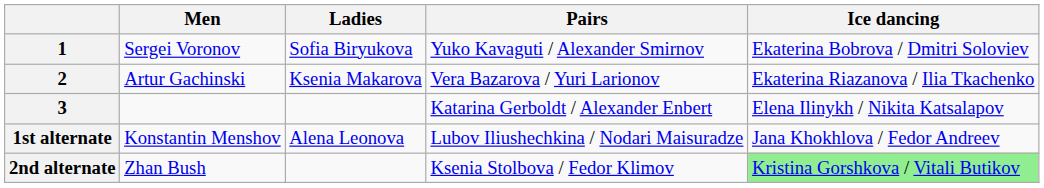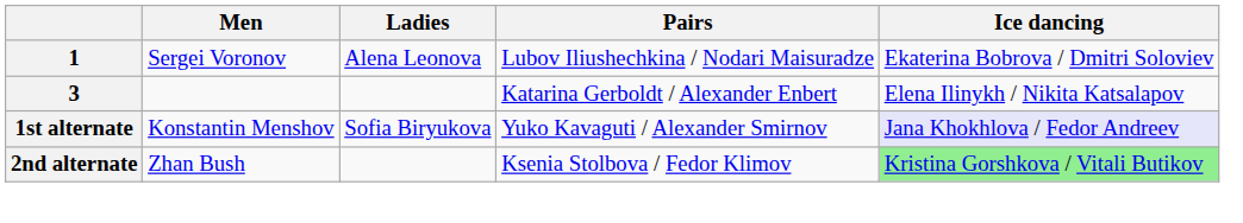 <table class="wikitable">
 <tr>
 <th></th>
 <th>Men</th>
 <th>Ladies</th>
 <th>Pairs</th>
 <th>Ice dancing</th>
 </tr>
 <tr>
 <th>1</th>
 <td><a href='#'>Sergei Voronov</a></td>
-<td><a href='#'>Sofia Biryukova</a></td>
-<td><a href='#'>Yuko Kavaguti</a> / <a href='#'>Alexander Smirnov</a></td>
+<td><a href='#'>Alena Leonova</a></td>
+<td><a href='#'>Lubov Iliushechkina</a> / <a href='#'>Nodari Maisuradze</a></td>
 <td><a href='#'>Ekaterina Bobrova</a> / <a href='#'>Dmitri Soloviev</a></td>
-</tr>
-<tr>
-<th>2</th>
-<td><a href='#'>Artur Gachinski</a></td>
-<td><a href='#'>Ksenia Makarova</a></td>
-<td><a href='#'>Vera Bazarova</a> / <a href='#'>Yuri Larionov</a></td>
-<td><a href='#'>Ekaterina Riazanova</a> / <a href='#'>Ilia Tkachenko</a></td>
 </tr>
 <tr>
 <th>3</th>
 <td></td>
 <td></td>
 <td><a href='#'>Katarina Gerboldt</a> / <a href='#'>Alexander Enbert</a></td>
 <td><a href='#'>Elena Ilinykh</a> / <a href='#'>Nikita Katsalapov</a></td>
 </tr>
 <tr>
 <th>1st alternate</th>
 <td><a href='#'>Konstantin Menshov</a></td>
-<td><a href='#'>Alena Leonova</a></td>
-<td><a href='#'>Lubov Iliushechkina</a> / <a href='#'>Nodari Maisuradze</a></td>
-<td><a href='#'>Jana Khokhlova</a> / <a href='#'>Fedor Andreev</a></td>
+<td><a href='#'>Sofia Biryukova</a></td>
+<td><a href='#'>Yuko Kavaguti</a> / <a href='#'>Alexander Smirnov</a></td>
+<td style="background: lavender;"><a href='#'>Jana Khokhlova</a> / <a href='#'>Fedor Andreev</a></td>
 </tr>
 <tr>
 <th>2nd alternate</th>
 <td><a href='#'>Zhan Bush</a></td>
 <td></td>
 <td><a href='#'>Ksenia Stolbova</a> / <a href='#'>Fedor Klimov</a></td>
 <td style="background: lightgreen;"><a href='#'>Kristina Gorshkova</a> / <a href='#'>Vitali Butikov</a></td>
 </tr>
 </table>
